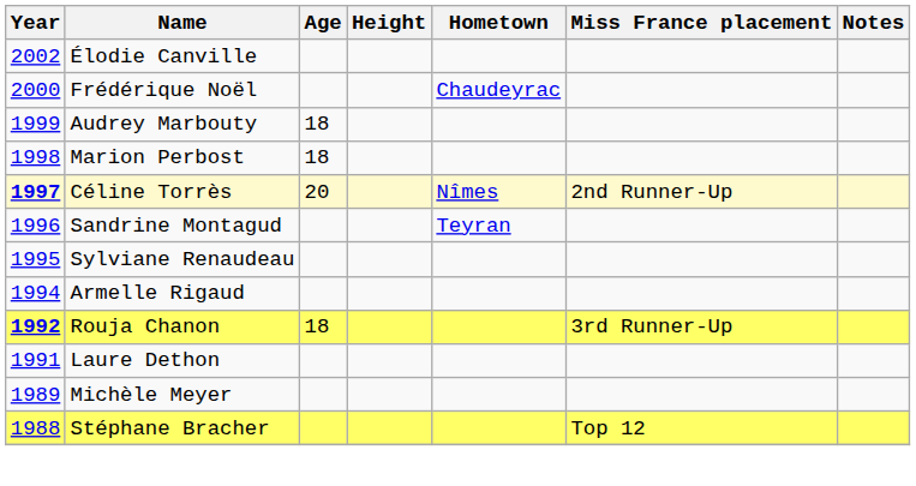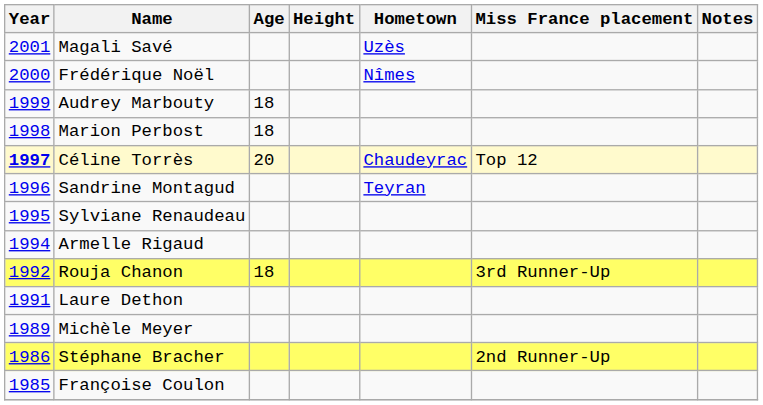 <table class="wikitable sortable">
 <tr>
 <th>Year</th>
 <th>Name</th>
 <th>Age</th>
 <th>Height</th>
 <th>Hometown</th>
 <th>Miss France placement</th>
 <th>Notes</th>
 </tr>
 <tr>
-<td><a href='#'>2002</a></td>
-<td>Élodie Canville</td>
+<td><a href='#'>2001</a></td>
+<td>Magali Savé</td>
 <td></td>
 <td></td>
-<td></td>
+<td><a href='#'>Uzès</a></td>
 <td></td>
 <td></td>
 </tr>
 <tr>
 <td><a href='#'>2000</a></td>
 <td>Frédérique Noël</td>
 <td></td>
 <td></td>
-<td><a href='#'>Chaudeyrac</a></td>
+<td><a href='#'>Nîmes</a></td>
 <td></td>
 <td></td>
 </tr>
 <tr>
 <td><a href='#'>1999</a></td>
 <td>Audrey Marbouty</td>
 <td>18</td>
 <td></td>
 <td></td>
 <td></td>
 <td></td>
 </tr>
 <tr>
 <td><a href='#'>1998</a></td>
 <td>Marion Perbost</td>
 <td>18</td>
 <td></td>
 <td></td>
 <td></td>
 <td></td>
 </tr>
 <tr bgcolor=#FFFACD>
 <td><strong><a href='#'>1997</a></strong></td>
 <td>Céline Torrès</td>
 <td>20</td>
 <td></td>
-<td><a href='#'>Nîmes</a></td>
-<td>2nd Runner-Up</td>
+<td><a href='#'>Chaudeyrac</a></td>
+<td>Top 12</td>
 <td></td>
 </tr>
 <tr>
 <td><a href='#'>1996</a></td>
 <td>Sandrine Montagud</td>
 <td></td>
 <td></td>
 <td><a href='#'>Teyran</a></td>
 <td></td>
 <td></td>
 </tr>
 <tr>
 <td><a href='#'>1995</a></td>
 <td>Sylviane Renaudeau</td>
 <td></td>
 <td></td>
 <td></td>
 <td></td>
 <td></td>
 </tr>
 <tr>
 <td><a href='#'>1994</a></td>
 <td>Armelle Rigaud</td>
 <td></td>
 <td></td>
 <td></td>
 <td></td>
 <td></td>
 </tr>
 <tr bgcolor=#FFFF66>
-<td><strong><a href='#'>1992</a></strong></td>
+<td><a href='#'>1992</a></td>
 <td>Rouja Chanon</td>
 <td>18</td>
 <td></td>
 <td></td>
 <td>3rd Runner-Up</td>
 <td></td>
 </tr>
 <tr>
 <td><a href='#'>1991</a></td>
 <td>Laure Dethon</td>
 <td></td>
 <td></td>
 <td></td>
 <td></td>
 <td></td>
 </tr>
 <tr>
 <td><a href='#'>1989</a></td>
 <td>Michèle Meyer</td>
 <td></td>
 <td></td>
 <td></td>
 <td></td>
 <td></td>
 </tr>
 <tr bgcolor=#FFFF66>
-<td><a href='#'>1988</a></td>
+<td><a href='#'>1986</a></td>
 <td>Stéphane Bracher</td>
 <td></td>
 <td></td>
 <td></td>
-<td>Top 12</td>
+<td>2nd Runner-Up</td>
+<td></td>
+</tr>
+<tr>
+<td><a href='#'>1985</a></td>
+<td>Françoise Coulon</td>
+<td></td>
+<td></td>
+<td></td>
+<td></td>
 <td></td>
 </tr>
 <tr>
 </tr>
 </table>
